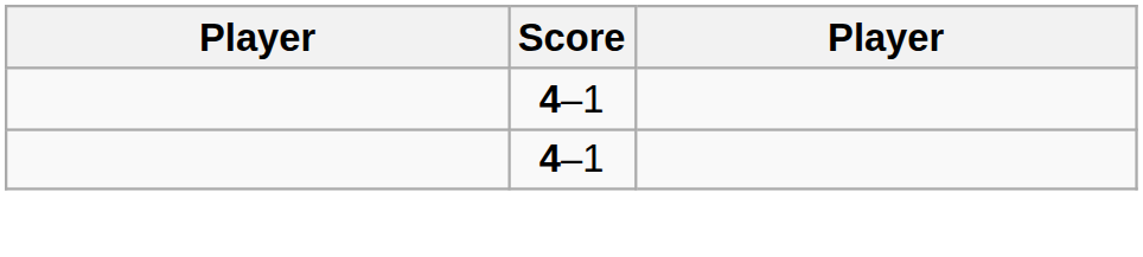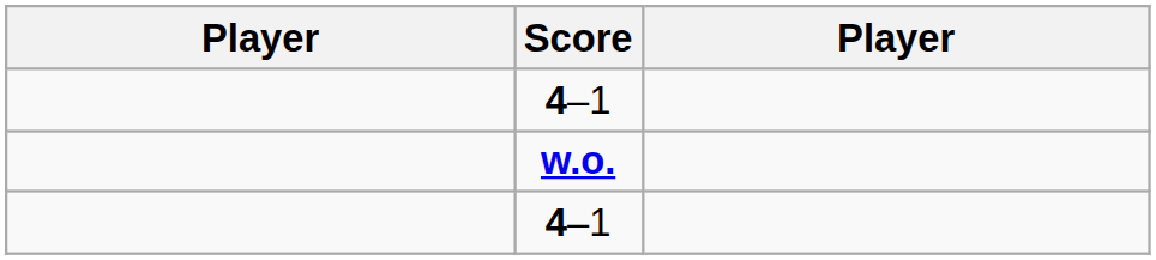 <table class="wikitable " style=font-size:90%>
 <tr>
 <th width=180>Player</th>
 <th width=30>Score</th>
 <th width=180>Player</th>
 </tr>
 <tr>
 <td><strong></strong></td>
 <td style="text-align:center;"><strong>4</strong>–1</td>
 <td></td>
 </tr>
 <tr>
 <td><strong></strong></td>
+<td style="text-align:center;"><strong><a href='#'>w.o.</a></strong></td>
+<td></td>
+</tr>
+<tr>
+<td><strong></strong></td>
 <td style="text-align:center;"><strong>4</strong>–1</td>
 <td></td>
 </tr>
 </table>
